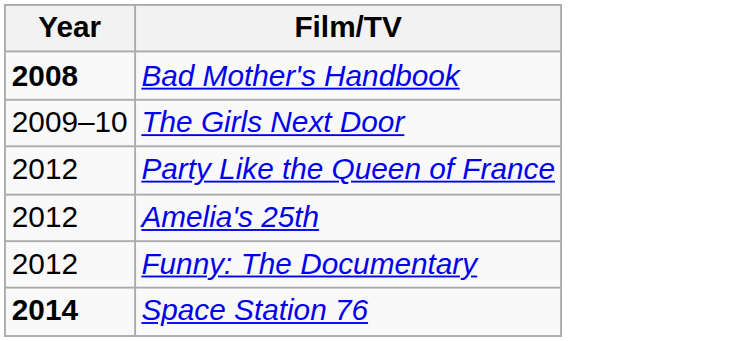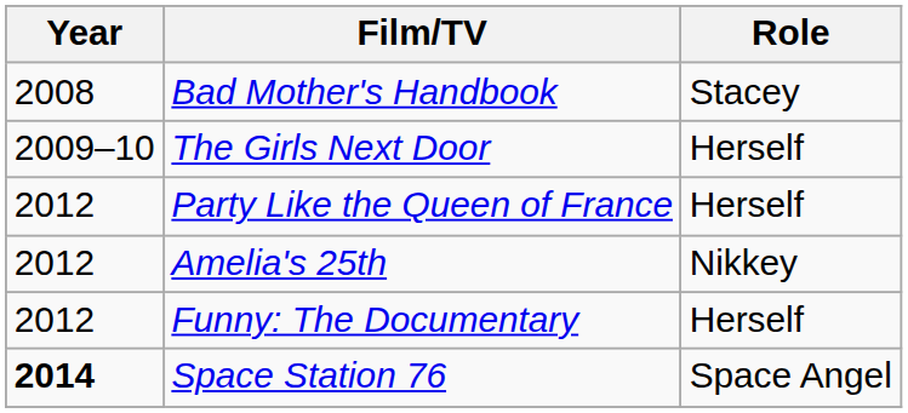 <table class="wikitable">
 <tr>
 <th>Year</th>
 <th>Film/TV</th>
+<th>Role</th>
 </tr>
 <tr>
-<td><strong>2008</strong></td>
+<td>2008</td>
 <td><em> <a href='#'>Bad Mother's Handbook</a></em></td>
+<td>Stacey</td>
 </tr>
 <tr>
 <td>2009–10</td>
 <td><em> <a href='#'>The Girls Next Door</a></em></td>
+<td>Herself</td>
 </tr>
 <tr>
 <td>2012</td>
 <td><em> <a href='#'>Party Like the Queen of France</a></em></td>
+<td>Herself</td>
 </tr>
 <tr>
 <td>2012</td>
 <td><em> <a href='#'>Amelia's 25th</a></em></td>
+<td>Nikkey</td>
 </tr>
 <tr>
 <td>2012</td>
 <td><em> <a href='#'>Funny: The Documentary</a></em></td>
+<td>Herself</td>
 </tr>
 <tr>
 <td><strong>2014</strong></td>
 <td><em> <a href='#'>Space Station 76</a></em></td>
+<td>Space Angel</td>
 </tr>
 </table>
